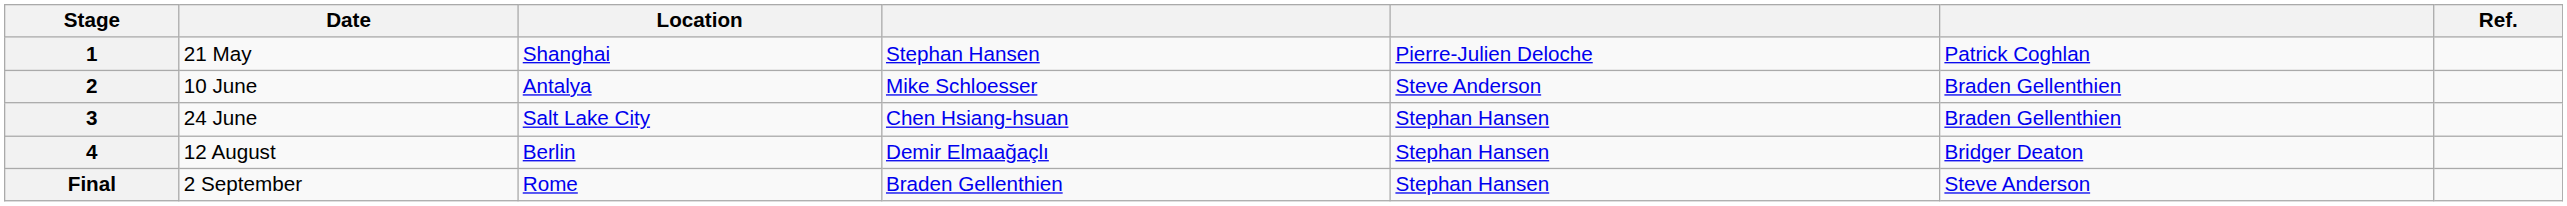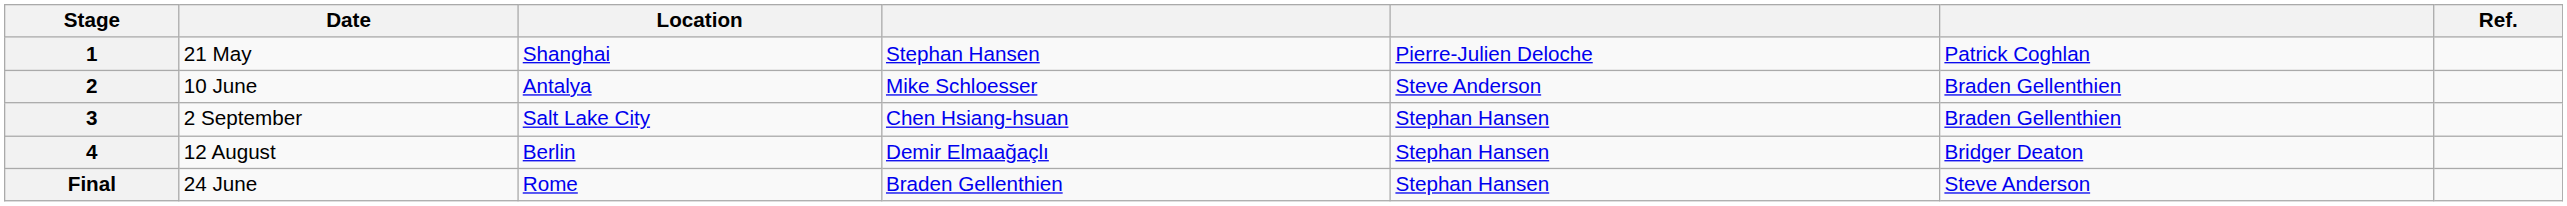 <table class="wikitable" style="width:100%">
 <tr>
 <th>Stage</th>
 <th>Date</th>
 <th>Location</th>
 <th></th>
 <th></th>
 <th></th>
 <th>Ref.</th>
 </tr>
 <tr>
 <th>1</th>
 <td>21 May</td>
 <td> <a href='#'>Shanghai</a></td>
 <td> <a href='#'>Stephan Hansen</a></td>
 <td> <a href='#'>Pierre-Julien Deloche</a></td>
 <td> <a href='#'>Patrick Coghlan</a></td>
 <td></td>
 </tr>
 <tr>
 <th>2</th>
 <td>10 June</td>
 <td> <a href='#'>Antalya</a></td>
 <td> <a href='#'>Mike Schloesser</a></td>
 <td> <a href='#'>Steve Anderson</a></td>
 <td> <a href='#'>Braden Gellenthien</a></td>
 <td></td>
 </tr>
 <tr>
 <th>3</th>
-<td>24 June</td>
+<td>2 September</td>
 <td> <a href='#'>Salt Lake City</a></td>
 <td> <a href='#'>Chen Hsiang-hsuan</a></td>
 <td> <a href='#'>Stephan Hansen</a></td>
 <td> <a href='#'>Braden Gellenthien</a></td>
 <td></td>
 </tr>
 <tr>
 <th>4</th>
 <td>12 August</td>
 <td> <a href='#'>Berlin</a></td>
 <td> <a href='#'>Demir Elmaağaçlı</a></td>
 <td> <a href='#'>Stephan Hansen</a></td>
 <td> <a href='#'>Bridger Deaton</a></td>
 <td></td>
 </tr>
 <tr>
 <th>Final</th>
-<td>2 September</td>
+<td>24 June</td>
 <td> <a href='#'>Rome</a></td>
 <td> <a href='#'>Braden Gellenthien</a></td>
 <td> <a href='#'>Stephan Hansen</a></td>
 <td> <a href='#'>Steve Anderson</a></td>
 <td></td>
 </tr>
 </table>
